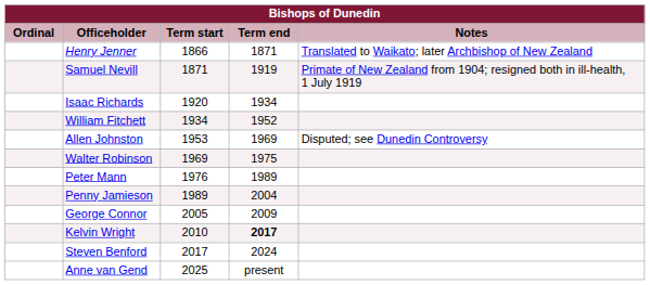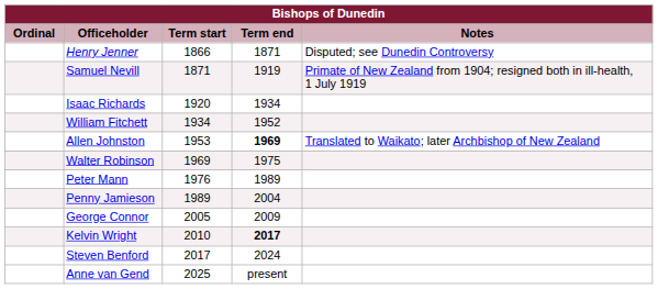 <table class="wikitable sortable">
 <tr>
 <th colspan="6" style="background-color: #7F1734; color: white;">Bishops of Dunedin</th>
 </tr>
 <tr>
 <th style="background-color: #D4B1BB; width: 5%;">Ordinal</th>
 <th style="background-color: #D4B1BB; width: 10%;">Officeholder</th>
 <th style="background-color: #D4B1BB; width: 8%;">Term start</th>
 <th style="background-color: #D4B1BB; width: 8%;">Term end</th>
 <th style="background-color: #D4B1BB; width: 40%;">Notes</th>
 </tr>
 <tr valign="top" style="background-color: white;">
 <td align=center></td>
 <td><em><a href='#'>Henry Jenner</a></em></td>
 <td align=center>1866</td>
 <td align=center>1871</td>
-<td><a href='#'>Translated</a> to <a href='#'>Waikato</a>; later <a href='#'>Archbishop of New Zealand</a></td>
+<td>Disputed; see <a href='#'>Dunedin Controversy</a></td>
 </tr>
 <tr valign="top" style="background-color: #F7F0F2;">
 <td align=center></td>
 <td><a href='#'>Samuel Nevill</a></td>
 <td align=center>1871</td>
 <td align=center>1919</td>
 <td><a href='#'>Primate of New Zealand</a> from 1904; resigned both in ill-health, 1 July 1919</td>
 </tr>
 <tr valign="top" style="background-color: white;">
 <td align=center></td>
 <td><a href='#'>Isaac Richards</a></td>
 <td align=center>1920</td>
 <td align=center>1934</td>
 <td></td>
 </tr>
 <tr valign="top" style="background-color: #F7F0F2;">
 <td align=center></td>
 <td><a href='#'>William Fitchett</a></td>
 <td align=center>1934</td>
 <td align=center>1952</td>
 <td></td>
 </tr>
 <tr valign="top" style="background-color: white;">
 <td align=center></td>
 <td><a href='#'>Allen Johnston</a></td>
 <td align=center>1953</td>
-<td align=center>1969</td>
-<td>Disputed; see <a href='#'>Dunedin Controversy</a></td>
+<td align=center><strong>1969</strong></td>
+<td><a href='#'>Translated</a> to <a href='#'>Waikato</a>; later <a href='#'>Archbishop of New Zealand</a></td>
 </tr>
 <tr valign="top" style="background-color: #F7F0F2;">
 <td align=center></td>
 <td><a href='#'>Walter Robinson</a></td>
 <td align=center>1969</td>
 <td align=center>1975</td>
 <td></td>
 </tr>
 <tr valign="top" style="background-color: white;">
 <td align=center></td>
 <td><a href='#'>Peter Mann</a></td>
 <td align=center>1976</td>
 <td align=center>1989</td>
 <td></td>
 </tr>
 <tr valign="top" style="background-color: #F7F0F2;">
 <td align=center></td>
 <td><a href='#'>Penny Jamieson</a></td>
 <td align=center>1989</td>
 <td align=center>2004</td>
 <td></td>
 </tr>
 <tr valign="top" style="background-color: white;">
 <td align=center></td>
 <td><a href='#'>George Connor</a></td>
 <td align=center>2005</td>
 <td align=center>2009</td>
 <td></td>
 </tr>
 <tr valign="top" style="background-color: #F7F0F2;">
 <td align=center></td>
 <td><a href='#'>Kelvin Wright</a></td>
 <td align=center>2010</td>
 <td align=center><strong>2017</strong></td>
 <td></td>
 </tr>
 <tr valign="top" style="background-color: white;">
 <td align=center></td>
 <td><a href='#'>Steven Benford</a></td>
 <td align=center>2017</td>
 <td align=center>2024</td>
 <td></td>
 </tr>
 <tr valign="top" style="background-color: white;">
 <td align=center></td>
 <td><a href='#'>Anne van Gend</a></td>
 <td align=center>2025</td>
 <td align=center>present</td>
 <td></td>
 </tr>
 </table>
